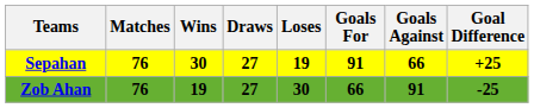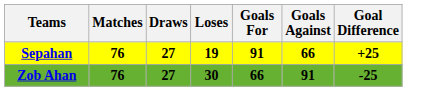 <table class="wikitable">
 <tr>
 <th width=90>Teams</th>
 <th width=40>Matches</th>
-<th width=40>Wins</th>
 <th width=40>Draws</th>
 <th width=40>Loses</th>
 <th width=50>Goals<br>For</th>
 <th width=50>Goals<br>Against</th>
 <th width=60>Goal<br>Difference</th>
 </tr>
 <tr style="background:#FFFF00;">
 <td align=center><strong><a href='#'>Sepahan</a></strong></td>
 <td align=center><strong>76</strong></td>
-<td align="center"><strong>30</strong></td>
 <td align="center"><strong>27</strong></td>
 <td align="center"><strong>19</strong></td>
 <td align=center><strong>91</strong></td>
 <td align="center"><strong>66</strong></td>
 <td align="center"><strong>+25</strong></td>
 </tr>
 <tr style="background:#66B032;">
 <td align=center><strong><a href='#'>Zob Ahan</a></strong></td>
 <td align=center><strong>76</strong></td>
-<td align="center"><strong>19</strong></td>
 <td align="center"><strong>27</strong></td>
 <td align="center"><strong>30</strong></td>
 <td align=center><strong>66</strong></td>
 <td align="center"><strong>91</strong></td>
 <td align="center"><strong>-25</strong></td>
 </tr>
 </table>
